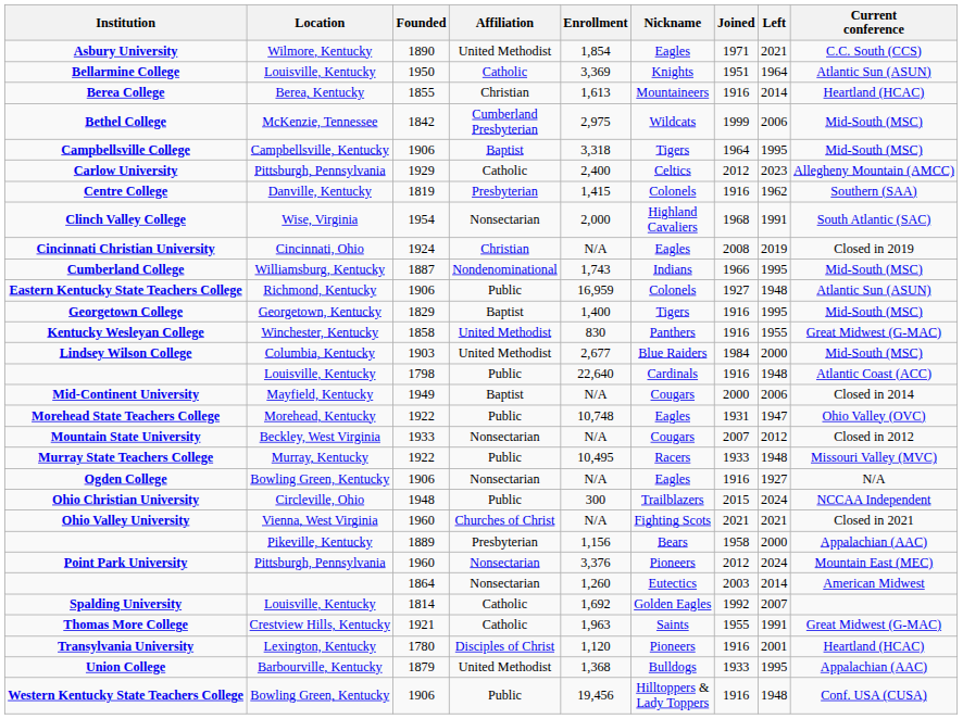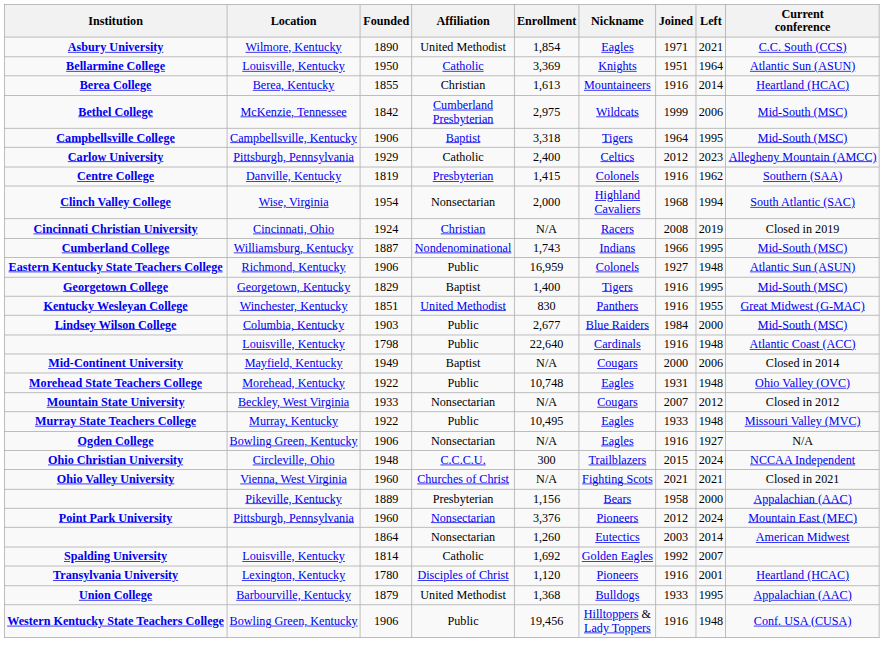 <table class="wikitable sortable" style="text-align:center">
 <tr>
 <th>Institution</th>
 <th>Location</th>
 <th>Founded</th>
 <th>Affiliation</th>
 <th>Enrollment</th>
 <th>Nickname</th>
 <th>Joined</th>
 <th>Left</th>
 <th>Current<br>conference</th>
 </tr>
 <tr>
 <td><strong><a href='#'>Asbury University</a></strong></td>
 <td><a href='#'>Wilmore, Kentucky</a></td>
 <td>1890</td>
 <td>United Methodist</td>
 <td>1,854</td>
 <td><a href='#'>Eagles</a></td>
 <td>1971</td>
 <td>2021</td>
 <td><a href='#'>C.C. South (CCS)</a></td>
 </tr>
 <tr>
 <td><strong><a href='#'>Bellarmine College</a></strong></td>
 <td><a href='#'>Louisville, Kentucky</a></td>
 <td>1950</td>
 <td><a href='#'>Catholic</a><br></td>
 <td>3,369</td>
 <td><a href='#'>Knights</a></td>
 <td>1951</td>
 <td>1964</td>
 <td><a href='#'>Atlantic Sun (ASUN)</a></td>
 </tr>
 <tr>
 <td><strong><a href='#'>Berea College</a></strong></td>
 <td><a href='#'>Berea, Kentucky</a></td>
 <td>1855</td>
 <td>Christian<br></td>
 <td>1,613</td>
 <td><a href='#'>Mountaineers</a></td>
 <td>1916</td>
 <td>2014</td>
 <td><a href='#'>Heartland (HCAC)</a></td>
 </tr>
 <tr>
 <td><strong><a href='#'>Bethel College</a></strong></td>
 <td><a href='#'>McKenzie, Tennessee</a></td>
 <td>1842</td>
 <td><a href='#'>Cumberland<br>Presbyterian</a></td>
 <td>2,975</td>
 <td><a href='#'>Wildcats</a></td>
 <td>1999</td>
 <td>2006</td>
 <td><a href='#'>Mid-South (MSC)</a></td>
 </tr>
 <tr>
 <td><strong><a href='#'>Campbellsville College</a></strong></td>
 <td><a href='#'>Campbellsville, Kentucky</a></td>
 <td>1906</td>
 <td><a href='#'>Baptist</a></td>
 <td>3,318</td>
 <td><a href='#'>Tigers</a></td>
 <td>1964</td>
 <td>1995</td>
 <td><a href='#'>Mid-South (MSC)</a></td>
 </tr>
 <tr>
 <td><strong><a href='#'>Carlow University</a></strong></td>
 <td><a href='#'>Pittsburgh, Pennsylvania</a></td>
 <td>1929</td>
 <td>Catholic<br></td>
 <td>2,400</td>
 <td><a href='#'>Celtics</a></td>
 <td>2012</td>
 <td>2023</td>
 <td><a href='#'>Allegheny Mountain (AMCC)</a></td>
 </tr>
 <tr>
 <td><strong><a href='#'>Centre College</a></strong></td>
 <td><a href='#'>Danville, Kentucky</a></td>
 <td>1819</td>
 <td><a href='#'>Presbyterian</a><br></td>
 <td>1,415</td>
 <td><a href='#'>Colonels</a></td>
 <td>1916</td>
 <td>1962</td>
 <td><a href='#'>Southern (SAA)</a></td>
 </tr>
 <tr>
 <td><strong><a href='#'>Clinch Valley College</a></strong></td>
 <td><a href='#'>Wise, Virginia</a></td>
 <td>1954</td>
 <td>Nonsectarian</td>
 <td>2,000</td>
 <td nowrap><a href='#'>Highland<br>Cavaliers</a></td>
 <td>1968</td>
-<td>1991</td>
+<td>1994</td>
 <td><a href='#'>South Atlantic (SAC)</a></td>
 </tr>
 <tr>
 <td><strong><a href='#'>Cincinnati Christian University</a></strong></td>
 <td><a href='#'>Cincinnati, Ohio</a></td>
 <td>1924</td>
 <td><a href='#'>Christian</a></td>
 <td>N/A</td>
-<td><a href='#'>Eagles</a></td>
+<td><a href='#'>Racers</a></td>
 <td>2008</td>
 <td>2019</td>
 <td>Closed in 2019</td>
 </tr>
 <tr>
 <td><strong><a href='#'>Cumberland College</a></strong></td>
 <td><a href='#'>Williamsburg, Kentucky</a></td>
 <td>1887</td>
 <td><a href='#'>Nondenominational</a></td>
 <td>1,743</td>
 <td><a href='#'>Indians</a></td>
 <td>1966</td>
 <td>1995</td>
 <td><a href='#'>Mid-South (MSC)</a></td>
 </tr>
 <tr>
 <td><strong><a href='#'>Eastern Kentucky State Teachers College</a></strong></td>
 <td><a href='#'>Richmond, Kentucky</a></td>
 <td>1906</td>
 <td>Public</td>
 <td>16,959</td>
 <td><a href='#'>Colonels</a></td>
 <td>1927</td>
 <td>1948</td>
 <td><a href='#'>Atlantic Sun (ASUN)</a></td>
 </tr>
 <tr>
 <td><strong><a href='#'>Georgetown College</a></strong></td>
 <td><a href='#'>Georgetown, Kentucky</a></td>
 <td>1829</td>
 <td>Baptist</td>
 <td>1,400</td>
 <td><a href='#'>Tigers</a></td>
 <td>1916</td>
 <td>1995</td>
 <td><a href='#'>Mid-South (MSC)</a></td>
 </tr>
 <tr>
 <td><strong><a href='#'>Kentucky Wesleyan College</a></strong></td>
 <td><a href='#'>Winchester, Kentucky</a></td>
-<td>1858</td>
+<td>1851</td>
 <td><a href='#'>United Methodist</a></td>
 <td>830</td>
 <td><a href='#'>Panthers</a></td>
 <td>1916</td>
 <td>1955</td>
 <td><a href='#'>Great Midwest (G-MAC)</a></td>
 </tr>
 <tr>
 <td><strong><a href='#'>Lindsey Wilson College</a></strong></td>
 <td><a href='#'>Columbia, Kentucky</a></td>
 <td>1903</td>
-<td>United Methodist</td>
+<td>Public</td>
 <td>2,677</td>
 <td><a href='#'>Blue Raiders</a></td>
 <td>1984</td>
 <td>2000</td>
 <td><a href='#'>Mid-South (MSC)</a></td>
 </tr>
 <tr>
 <td></td>
 <td><a href='#'>Louisville, Kentucky</a></td>
 <td>1798</td>
 <td>Public</td>
 <td>22,640</td>
 <td><a href='#'>Cardinals</a></td>
 <td>1916</td>
 <td>1948</td>
 <td><a href='#'>Atlantic Coast (ACC)</a></td>
 </tr>
 <tr>
 <td><strong><a href='#'>Mid-Continent University</a></strong></td>
 <td><a href='#'>Mayfield, Kentucky</a></td>
 <td>1949</td>
 <td>Baptist</td>
 <td>N/A</td>
 <td><a href='#'>Cougars</a></td>
 <td>2000</td>
 <td>2006</td>
 <td>Closed in 2014</td>
 </tr>
 <tr>
 <td><strong><a href='#'>Morehead State Teachers College</a></strong></td>
 <td><a href='#'>Morehead, Kentucky</a></td>
 <td>1922</td>
 <td>Public</td>
 <td>10,748</td>
 <td><a href='#'>Eagles</a></td>
 <td>1931</td>
-<td>1947</td>
+<td>1948</td>
 <td><a href='#'>Ohio Valley (OVC)</a></td>
 </tr>
 <tr>
 <td><strong><a href='#'>Mountain State University</a></strong></td>
 <td><a href='#'>Beckley, West Virginia</a></td>
 <td>1933</td>
 <td>Nonsectarian</td>
 <td>N/A</td>
 <td><a href='#'>Cougars</a></td>
 <td>2007</td>
 <td>2012</td>
 <td>Closed in 2012</td>
 </tr>
 <tr>
 <td><strong><a href='#'>Murray State Teachers College</a></strong></td>
 <td><a href='#'>Murray, Kentucky</a></td>
 <td>1922</td>
 <td>Public</td>
 <td>10,495</td>
-<td><a href='#'>Racers</a></td>
+<td><a href='#'>Eagles</a></td>
 <td>1933</td>
 <td>1948</td>
 <td><a href='#'>Missouri Valley (MVC)</a></td>
 </tr>
 <tr>
 <td><strong><a href='#'>Ogden College</a></strong></td>
 <td><a href='#'>Bowling Green, Kentucky</a></td>
 <td>1906</td>
 <td>Nonsectarian</td>
 <td>N/A</td>
 <td><a href='#'>Eagles</a></td>
 <td>1916</td>
 <td>1927</td>
 <td>N/A</td>
 </tr>
 <tr>
 <td><strong><a href='#'>Ohio Christian University</a></strong></td>
 <td><a href='#'>Circleville, Ohio</a></td>
 <td>1948</td>
-<td>Public</td>
+<td><a href='#'>C.C.C.U.</a></td>
 <td>300</td>
 <td><a href='#'>Trailblazers</a></td>
 <td>2015</td>
 <td>2024</td>
 <td><a href='#'>NCCAA Independent</a></td>
 </tr>
 <tr>
 <td><strong><a href='#'>Ohio Valley University</a></strong></td>
 <td><a href='#'>Vienna, West Virginia</a></td>
 <td>1960</td>
 <td><a href='#'>Churches of Christ</a></td>
 <td>N/A</td>
 <td><a href='#'>Fighting Scots</a></td>
 <td>2021</td>
 <td>2021</td>
 <td nowrap>Closed in 2021</td>
 </tr>
 <tr>
 <td></td>
 <td><a href='#'>Pikeville, Kentucky</a></td>
 <td>1889</td>
 <td>Presbyterian<br></td>
 <td>1,156</td>
 <td><a href='#'>Bears</a></td>
 <td>1958</td>
 <td>2000</td>
 <td><a href='#'>Appalachian (AAC)</a></td>
 </tr>
 <tr>
 <td><strong><a href='#'>Point Park University</a></strong></td>
 <td><a href='#'>Pittsburgh, Pennsylvania</a></td>
 <td>1960</td>
 <td><a href='#'>Nonsectarian</a></td>
 <td>3,376</td>
 <td><a href='#'>Pioneers</a></td>
 <td>2012</td>
 <td>2024</td>
 <td><a href='#'>Mountain East (MEC)</a></td>
 </tr>
 <tr>
 <td></td>
 <td></td>
 <td>1864</td>
 <td>Nonsectarian</td>
 <td>1,260</td>
 <td><a href='#'>Eutectics</a></td>
 <td>2003</td>
 <td>2014</td>
 <td><a href='#'>American Midwest</a></td>
 </tr>
 <tr>
 <td><strong><a href='#'>Spalding University</a></strong></td>
 <td><a href='#'>Louisville, Kentucky</a></td>
 <td>1814</td>
 <td>Catholic<br></td>
 <td>1,692</td>
 <td><a href='#'>Golden Eagles</a></td>
 <td>1992</td>
 <td>2007</td>
 <td></td>
 </tr>
 <tr>
-<td><strong><a href='#'>Thomas More College</a></strong></td>
-<td><a href='#'>Crestview Hills, Kentucky</a></td>
-<td>1921</td>
-<td>Catholic<br></td>
-<td>1,963</td>
-<td><a href='#'>Saints</a></td>
-<td>1955</td>
-<td>1991</td>
-<td><a href='#'>Great Midwest (G-MAC)</a></td>
-</tr>
-<tr>
 <td><strong><a href='#'>Transylvania University</a></strong></td>
 <td><a href='#'>Lexington, Kentucky</a></td>
 <td>1780</td>
 <td><a href='#'>Disciples of Christ</a></td>
 <td>1,120</td>
 <td><a href='#'>Pioneers</a></td>
 <td>1916</td>
 <td>2001</td>
 <td><a href='#'>Heartland (HCAC)</a></td>
 </tr>
 <tr>
 <td><strong><a href='#'>Union College</a></strong></td>
 <td><a href='#'>Barbourville, Kentucky</a></td>
 <td>1879</td>
 <td>United Methodist</td>
 <td>1,368</td>
 <td><a href='#'>Bulldogs</a></td>
 <td>1933</td>
 <td>1995</td>
 <td><a href='#'>Appalachian (AAC)</a></td>
 </tr>
 <tr>
 <td><strong><a href='#'>Western Kentucky State Teachers College</a></strong></td>
 <td><a href='#'>Bowling Green, Kentucky</a></td>
 <td>1906</td>
 <td>Public</td>
 <td>19,456</td>
 <td><a href='#'>Hilltoppers</a> &<br><a href='#'>Lady Toppers</a></td>
 <td>1916</td>
 <td>1948</td>
 <td><a href='#'>Conf. USA (CUSA)</a></td>
 </tr>
 </table>
